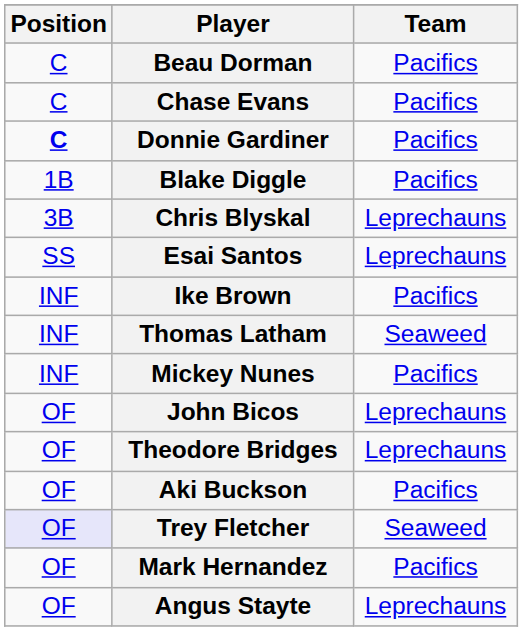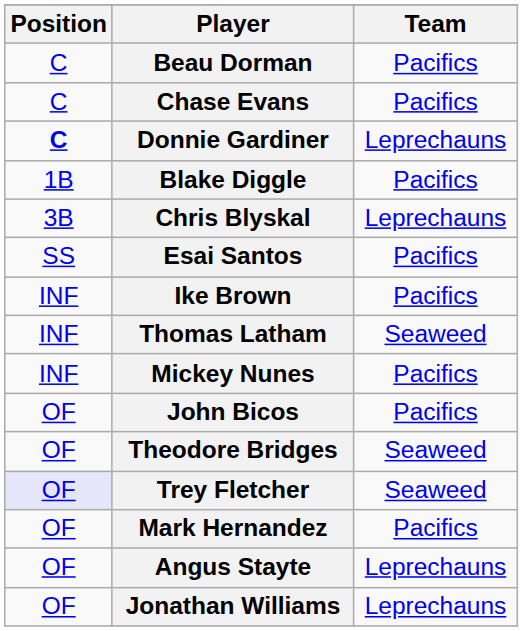 <table class="wikitable sortable plainrowheaders" style="text-align:center;">
 <tr>
 </tr>
 <tr>
 <th scope="col">Position</th>
 <th scope="col" style="width:150px;">Player</th>
 <th scope="col" style="width:100px;">Team</th>
 </tr>
 <tr>
 <td><a href='#'>C</a></td>
 <th scope="row" style="text-align:center">Beau Dorman</th>
 <td><a href='#'>Pacifics</a></td>
 </tr>
 <tr>
 <td><a href='#'>C</a></td>
 <th scope="row" style="text-align:center">Chase Evans</th>
 <td><a href='#'>Pacifics</a></td>
 </tr>
 <tr>
 <td><strong><a href='#'>C</a></strong></td>
 <th scope="row" style="text-align:center">Donnie Gardiner</th>
-<td><a href='#'>Pacifics</a></td>
+<td><a href='#'>Leprechauns</a></td>
 </tr>
 <tr>
 <td><a href='#'>1B</a></td>
 <th scope="row" style="text-align:center">Blake Diggle</th>
 <td><a href='#'>Pacifics</a></td>
 </tr>
 <tr>
 <td><a href='#'>3B</a></td>
 <th scope="row" style="text-align:center">Chris Blyskal</th>
 <td><a href='#'>Leprechauns</a></td>
 </tr>
 <tr>
 <td><a href='#'>SS</a></td>
 <th scope="row" style="text-align:center">Esai Santos</th>
-<td><a href='#'>Leprechauns</a></td>
+<td><a href='#'>Pacifics</a></td>
 </tr>
 <tr>
 <td><a href='#'>INF</a></td>
 <th scope="row" style="text-align:center">Ike Brown</th>
 <td><a href='#'>Pacifics</a></td>
 </tr>
 <tr>
 <td><a href='#'>INF</a></td>
 <th scope="row" style="text-align:center">Thomas Latham</th>
 <td><a href='#'>Seaweed</a></td>
 </tr>
 <tr>
 <td><a href='#'>INF</a></td>
 <th scope="row" style="text-align:center">Mickey Nunes</th>
 <td><a href='#'>Pacifics</a></td>
 </tr>
 <tr>
 <td><a href='#'>OF</a></td>
 <th scope="row" style="text-align:center">John Bicos</th>
-<td><a href='#'>Leprechauns</a></td>
+<td><a href='#'>Pacifics</a></td>
 </tr>
 <tr>
 <td><a href='#'>OF</a></td>
 <th scope="row" style="text-align:center">Theodore Bridges</th>
-<td><a href='#'>Leprechauns</a></td>
-</tr>
-<tr>
-<td><a href='#'>OF</a></td>
-<th scope="row" style="text-align:center">Aki Buckson</th>
-<td><a href='#'>Pacifics</a></td>
+<td><a href='#'>Seaweed</a></td>
 </tr>
 <tr>
 <td style="background: lavender;"><a href='#'>OF</a></td>
 <th scope="row" style="text-align:center">Trey Fletcher</th>
 <td><a href='#'>Seaweed</a></td>
 </tr>
 <tr>
 <td><a href='#'>OF</a></td>
 <th scope="row" style="text-align:center">Mark Hernandez</th>
 <td><a href='#'>Pacifics</a></td>
 </tr>
 <tr>
 <td><a href='#'>OF</a></td>
 <th scope="row" style="text-align:center">Angus Stayte</th>
 <td><a href='#'>Leprechauns</a></td>
 </tr>
+<tr>
+<td><a href='#'>OF</a></td>
+<th scope="row" style="text-align:center">Jonathan Williams</th>
+<td><a href='#'>Leprechauns</a></td>
+</tr>
 </table>
